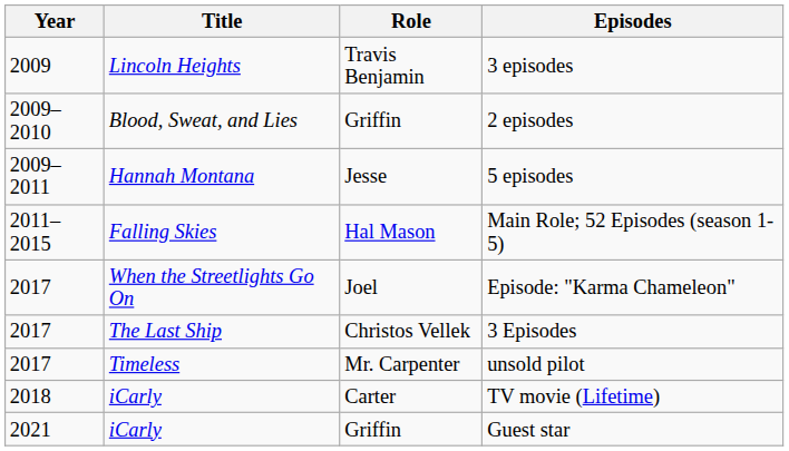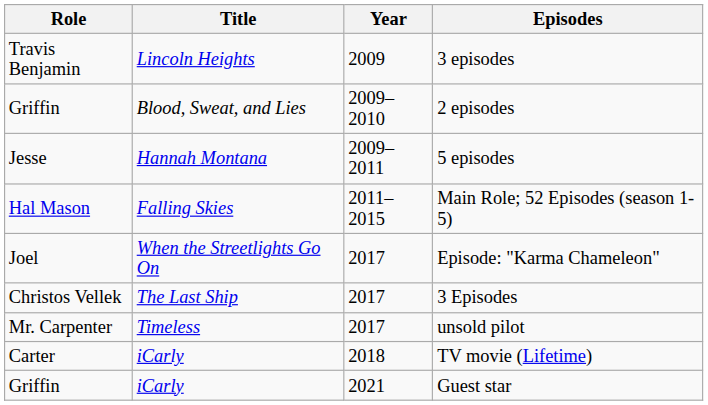 <table class="wikitable sortable">
 <tr>
+<th>Role</th>
+<th>Title</th>
 <th>Year</th>
-<th>Title</th>
-<th>Role</th>
 <th class="unsortable">Episodes</th>
 </tr>
 <tr>
+<td>Travis Benjamin</td>
+<td><em><a href='#'>Lincoln Heights</a></em></td>
 <td>2009</td>
-<td><em><a href='#'>Lincoln Heights</a></em></td>
-<td>Travis Benjamin</td>
 <td>3 episodes</td>
 </tr>
 <tr>
+<td>Griffin</td>
+<td><em>Blood, Sweat, and Lies</em></td>
 <td>2009–2010</td>
-<td><em>Blood, Sweat, and Lies</em></td>
-<td>Griffin</td>
 <td>2 episodes</td>
 </tr>
 <tr>
+<td>Jesse</td>
+<td><em><a href='#'>Hannah Montana</a></em></td>
 <td>2009–2011</td>
-<td><em><a href='#'>Hannah Montana</a></em></td>
-<td>Jesse</td>
 <td>5 episodes</td>
 </tr>
 <tr>
+<td><a href='#'>Hal Mason</a></td>
+<td><em><a href='#'>Falling Skies</a></em></td>
 <td>2011–2015</td>
-<td><em><a href='#'>Falling Skies</a></em></td>
-<td><a href='#'>Hal Mason</a></td>
 <td>Main Role; 52 Episodes (season 1-5)</td>
 </tr>
 <tr>
+<td>Joel</td>
+<td><em><a href='#'>When the Streetlights Go On</a></em></td>
 <td>2017</td>
-<td><em><a href='#'>When the Streetlights Go On</a></em></td>
-<td>Joel</td>
 <td>Episode: "Karma Chameleon"</td>
 </tr>
 <tr>
+<td>Christos Vellek</td>
+<td><em><a href='#'>The Last Ship</a></em></td>
 <td>2017</td>
-<td><em><a href='#'>The Last Ship</a></em></td>
-<td>Christos Vellek</td>
 <td>3 Episodes</td>
 </tr>
 <tr>
+<td>Mr. Carpenter</td>
+<td><em><a href='#'>Timeless</a></em></td>
 <td>2017</td>
-<td><em><a href='#'>Timeless</a></em></td>
-<td>Mr. Carpenter</td>
 <td>unsold pilot</td>
 </tr>
 <tr>
+<td>Carter</td>
+<td><em><a href='#'>iCarly</a></em></td>
 <td>2018</td>
-<td><em><a href='#'>iCarly</a></em></td>
-<td>Carter</td>
 <td>TV movie (<a href='#'>Lifetime</a>)</td>
 </tr>
 <tr>
+<td>Griffin</td>
+<td><em><a href='#'>iCarly</a></em></td>
 <td>2021</td>
-<td><em><a href='#'>iCarly</a></em></td>
-<td>Griffin</td>
 <td>Guest star</td>
 </tr>
 </table>
